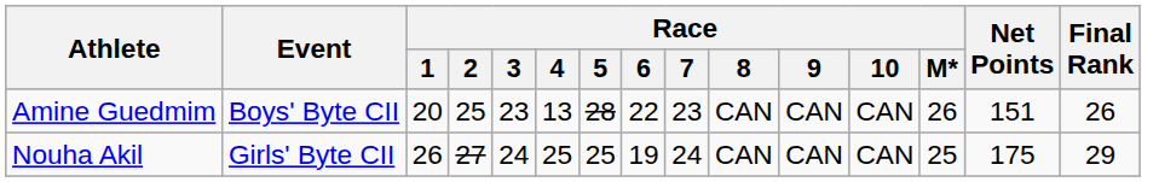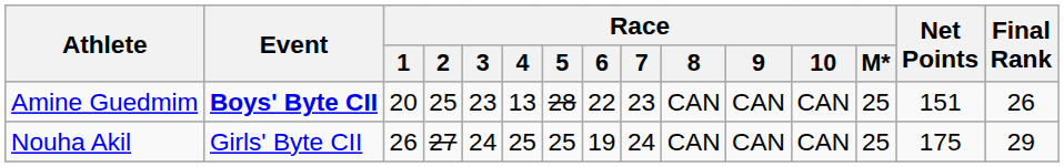 <table class="wikitable" style="font-size:90%">
 <tr>
 <th rowspan="2">Athlete</th>
 <th rowspan="2">Event</th>
 <th colspan=11>Race</th>
 <th rowspan=2>Net<br>Points</th>
 <th rowspan=2>Final <br>Rank</th>
 </tr>
 <tr style="font-size:95%">
 <th>1</th>
 <th>2</th>
 <th>3</th>
 <th>4</th>
 <th>5</th>
 <th>6</th>
 <th>7</th>
 <th>8</th>
 <th>9</th>
 <th>10</th>
 <th>M*</th>
 </tr>
 <tr align=center>
 <td align=left><a href='#'>Amine Guedmim</a></td>
-<td align=left><a href='#'>Boys' Byte CII</a></td>
+<td align=left><strong><a href='#'>Boys' Byte CII</a></strong></td>
 <td>20</td>
 <td>25</td>
 <td>23</td>
 <td>13</td>
 <td><s>28</s></td>
 <td>22</td>
 <td>23</td>
 <td>CAN</td>
 <td>CAN</td>
 <td>CAN</td>
-<td>26</td>
+<td>25</td>
 <td>151</td>
 <td>26</td>
 </tr>
 <tr align=center>
 <td align=left><a href='#'>Nouha Akil</a></td>
 <td align=left><a href='#'>Girls' Byte CII</a></td>
 <td>26</td>
 <td><s>27</s></td>
 <td>24</td>
 <td>25</td>
 <td>25</td>
 <td>19</td>
 <td>24</td>
 <td>CAN</td>
 <td>CAN</td>
 <td>CAN</td>
 <td>25</td>
 <td>175</td>
 <td>29</td>
 </tr>
 </table>
